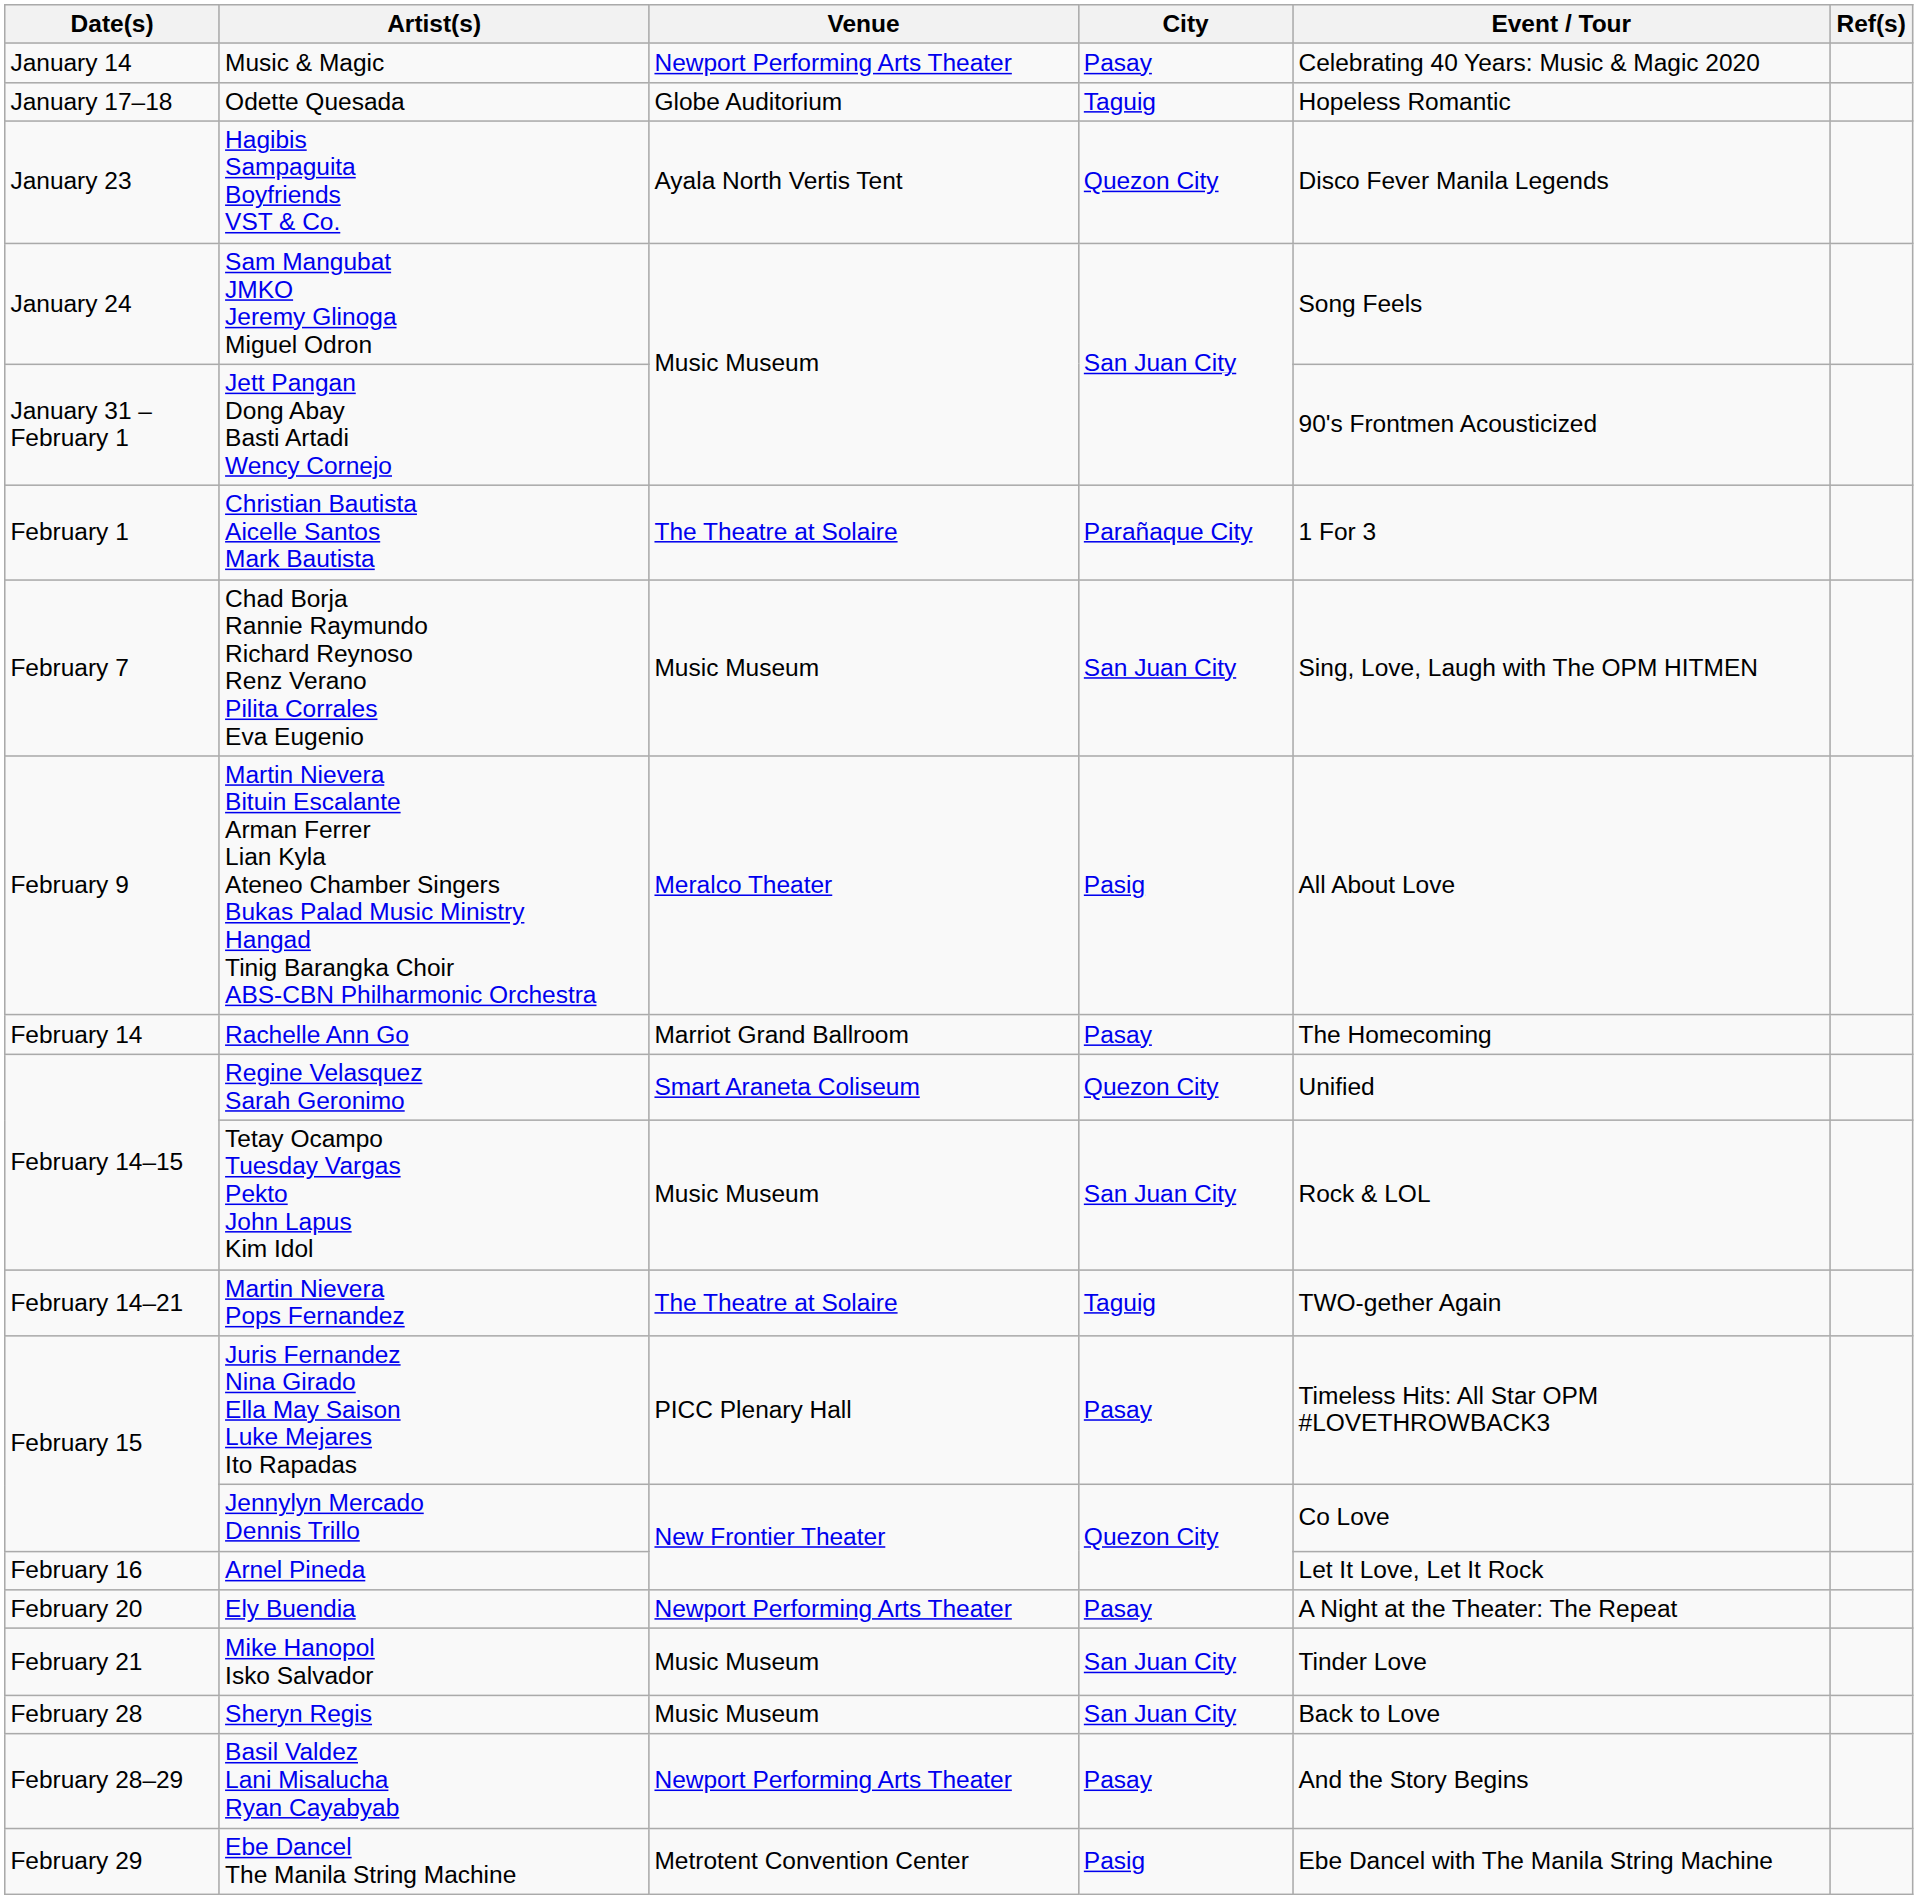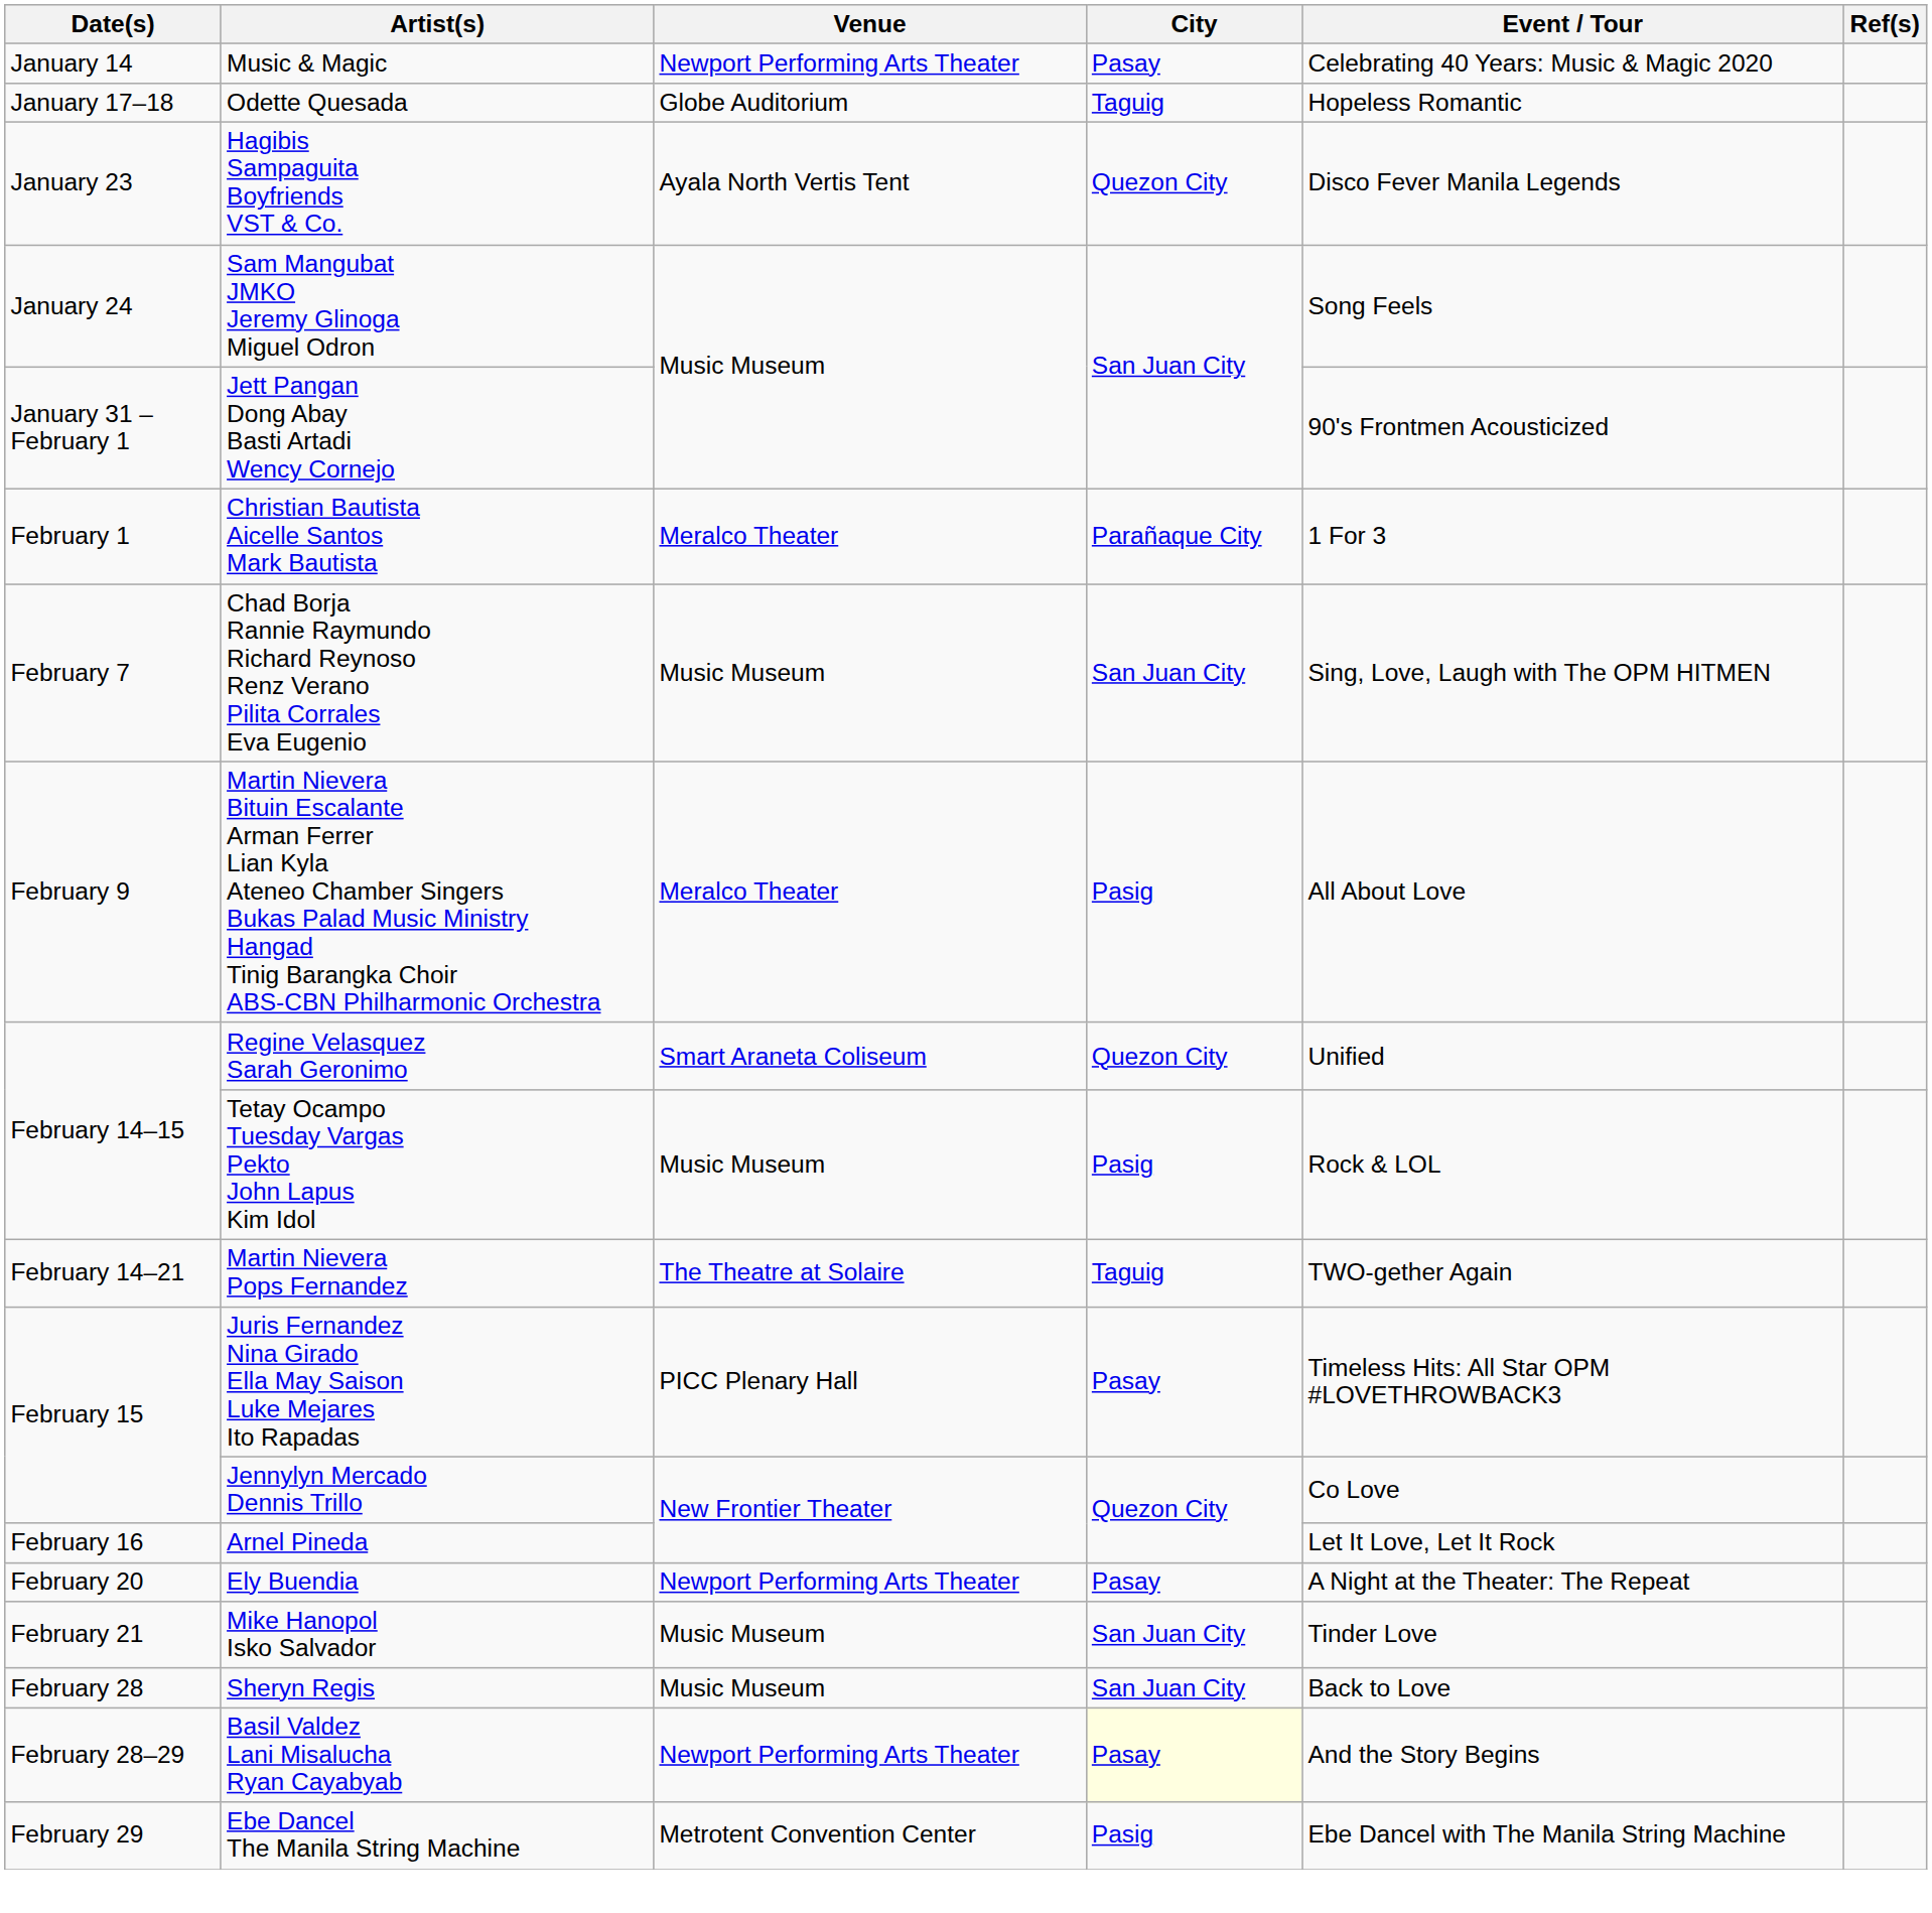 <table class="wikitable sortable" style="font-size: 100%; width=100%;" style="text-align:center;">
 <tr>
 <th class="unsortable" style="width: 10%;" scope="col">Date(s)</th>
 <th style="width: 20%;" scope="col">Artist(s)</th>
 <th style="width: 20%;" scope="col">Venue</th>
 <th style="width: 10%;" scope="col">City</th>
 <th style="width: 25%;" scope="col">Event / Tour</th>
 <th style="width: 1%;" scope="col">Ref(s)</th>
 </tr>
 <tr>
 <td>January 14</td>
 <td>Music & Magic</td>
 <td><a href='#'>Newport Performing Arts Theater</a></td>
 <td><a href='#'>Pasay</a></td>
 <td>Celebrating 40 Years: Music & Magic 2020</td>
 <td></td>
 </tr>
 <tr>
 <td>January 17–18</td>
 <td>Odette Quesada</td>
 <td>Globe Auditorium</td>
 <td><a href='#'>Taguig</a></td>
 <td>Hopeless Romantic</td>
 <td></td>
 </tr>
 <tr>
 <td>January 23</td>
 <td><a href='#'>Hagibis</a><br><a href='#'>Sampaguita</a><br><a href='#'>Boyfriends</a><br><a href='#'>VST & Co.</a></td>
 <td>Ayala North Vertis Tent</td>
 <td><a href='#'>Quezon City</a></td>
 <td>Disco Fever Manila Legends</td>
 <td></td>
 </tr>
 <tr>
 <td>January 24</td>
 <td><a href='#'>Sam Mangubat</a><br><a href='#'>JMKO</a><br><a href='#'>Jeremy Glinoga</a><br>Miguel Odron</td>
 <td rowspan=2>Music Museum</td>
 <td rowspan=2><a href='#'>San Juan City</a></td>
 <td>Song Feels</td>
 <td></td>
 </tr>
 <tr>
 <td>January 31 – February 1</td>
 <td><a href='#'>Jett Pangan</a><br>Dong Abay<br>Basti Artadi<br><a href='#'>Wency Cornejo</a></td>
 <td>90's Frontmen Acousticized</td>
 <td></td>
 </tr>
 <tr>
 <td>February 1</td>
 <td><a href='#'>Christian Bautista</a><br><a href='#'>Aicelle Santos</a><br><a href='#'>Mark Bautista</a></td>
-<td><a href='#'>The Theatre at Solaire</a></td>
+<td><a href='#'>Meralco Theater</a></td>
 <td><a href='#'>Parañaque City</a></td>
 <td>1 For 3</td>
 <td></td>
 </tr>
 <tr>
 <td>February 7</td>
 <td>Chad Borja<br>Rannie Raymundo<br>Richard Reynoso<br>Renz Verano<br><a href='#'>Pilita Corrales</a><br>Eva Eugenio</td>
 <td>Music Museum</td>
 <td><a href='#'>San Juan City</a></td>
 <td>Sing, Love, Laugh with The OPM HITMEN</td>
 <td></td>
 </tr>
 <tr>
 <td>February 9</td>
 <td><a href='#'>Martin Nievera</a><br><a href='#'>Bituin Escalante</a><br>Arman Ferrer<br>Lian Kyla<br>Ateneo Chamber Singers<br><a href='#'>Bukas Palad Music Ministry</a><br><a href='#'>Hangad</a><br>Tinig Barangka Choir<br><a href='#'>ABS-CBN Philharmonic Orchestra</a></td>
 <td><a href='#'>Meralco Theater</a></td>
 <td><a href='#'>Pasig</a></td>
 <td>All About Love</td>
 <td></td>
 </tr>
 <tr>
-<td>February 14</td>
-<td><a href='#'>Rachelle Ann Go</a></td>
-<td>Marriot Grand Ballroom</td>
-<td><a href='#'>Pasay</a></td>
-<td>The Homecoming</td>
-<td></td>
-</tr>
-<tr>
 <td rowspan=2>February 14–15</td>
 <td><a href='#'>Regine Velasquez</a><br><a href='#'>Sarah Geronimo</a></td>
 <td><a href='#'>Smart Araneta Coliseum</a></td>
 <td><a href='#'>Quezon City</a></td>
 <td>Unified</td>
 <td></td>
 </tr>
 <tr>
 <td>Tetay Ocampo<br><a href='#'>Tuesday Vargas</a><br><a href='#'>Pekto</a><br><a href='#'>John Lapus</a><br>Kim Idol</td>
 <td>Music Museum</td>
-<td><a href='#'>San Juan City</a></td>
+<td><a href='#'>Pasig</a></td>
 <td>Rock & LOL</td>
 <td></td>
 </tr>
 <tr>
 <td>February 14–21</td>
 <td><a href='#'>Martin Nievera</a><br><a href='#'>Pops Fernandez</a></td>
 <td><a href='#'>The Theatre at Solaire</a></td>
 <td><a href='#'>Taguig</a></td>
 <td>TWO-gether Again</td>
 <td></td>
 </tr>
 <tr>
 <td rowspan=2>February 15</td>
 <td><a href='#'>Juris Fernandez</a><br><a href='#'>Nina Girado</a><br><a href='#'>Ella May Saison</a><br><a href='#'>Luke Mejares</a><br>Ito Rapadas</td>
 <td>PICC Plenary Hall</td>
 <td><a href='#'>Pasay</a></td>
 <td>Timeless Hits: All Star OPM #LOVETHROWBACK3</td>
 <td></td>
 </tr>
 <tr>
 <td><a href='#'>Jennylyn Mercado</a><br><a href='#'>Dennis Trillo</a></td>
 <td rowspan=2><a href='#'>New Frontier Theater</a></td>
 <td rowspan=2><a href='#'>Quezon City</a></td>
 <td>Co Love</td>
 <td></td>
 </tr>
 <tr>
 <td>February 16</td>
 <td><a href='#'>Arnel Pineda</a></td>
 <td>Let It Love, Let It Rock</td>
 <td></td>
 </tr>
 <tr>
 <td>February 20</td>
 <td><a href='#'>Ely Buendia</a></td>
 <td><a href='#'>Newport Performing Arts Theater</a></td>
 <td><a href='#'>Pasay</a></td>
 <td>A Night at the Theater: The Repeat</td>
 <td></td>
 </tr>
 <tr>
 <td>February 21</td>
 <td><a href='#'>Mike Hanopol</a><br>Isko Salvador</td>
 <td>Music Museum</td>
 <td><a href='#'>San Juan City</a></td>
 <td>Tinder Love</td>
 <td></td>
 </tr>
 <tr>
 <td>February 28</td>
 <td><a href='#'>Sheryn Regis</a></td>
 <td>Music Museum</td>
 <td><a href='#'>San Juan City</a></td>
 <td>Back to Love</td>
 <td></td>
 </tr>
 <tr>
 <td>February 28–29</td>
 <td><a href='#'>Basil Valdez</a><br><a href='#'>Lani Misalucha</a><br><a href='#'>Ryan Cayabyab</a></td>
 <td><a href='#'>Newport Performing Arts Theater</a></td>
-<td><a href='#'>Pasay</a></td>
+<td style="background: lightyellow;"><a href='#'>Pasay</a></td>
 <td>And the Story Begins</td>
 <td></td>
 </tr>
 <tr>
 <td>February 29</td>
 <td><a href='#'>Ebe Dancel</a><br>The Manila String Machine</td>
 <td>Metrotent Convention Center</td>
 <td><a href='#'>Pasig</a></td>
 <td>Ebe Dancel with The Manila String Machine</td>
 <td></td>
 </tr>
 </table>
